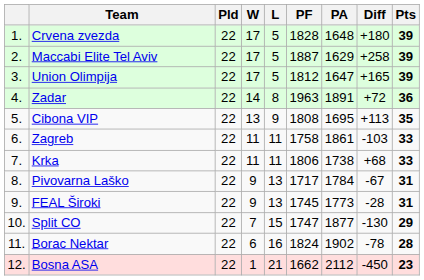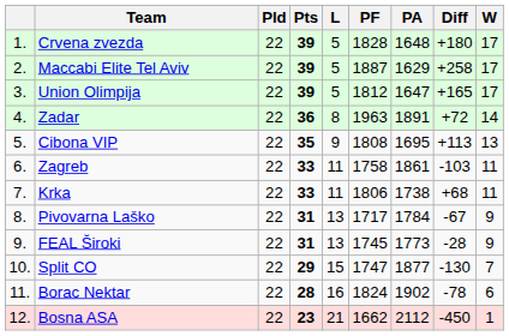 <table class="wikitable sortable" style="text-align:center">
 <tr>
 <th width=15></th>
 <th width=220>Team</th>
 <th width=20>Pld</th>
-<th width=20>W</th>
+<th width=20>Pts</th>
 <th width=20>L</th>
 <th width=20>PF</th>
 <th width=20>PA</th>
 <th width=30>Diff</th>
-<th width=20>Pts</th>
+<th width=20>W</th>
 </tr>
 <tr bgcolor="#ddffdd">
 <td>1.</td>
 <td align=left><a href='#'>Crvena zvezda</a></td>
 <td>22</td>
-<td>17</td>
+<td><strong>39</strong></td>
 <td>5</td>
 <td>1828</td>
 <td>1648</td>
 <td>+180</td>
-<td><strong>39</strong></td>
+<td>17</td>
 </tr>
 <tr bgcolor="#ddffdd">
 <td>2.</td>
 <td align=left><a href='#'>Maccabi Elite Tel Aviv</a></td>
 <td>22</td>
-<td>17</td>
+<td><strong>39</strong></td>
 <td>5</td>
 <td>1887</td>
 <td>1629</td>
 <td>+258</td>
-<td><strong>39</strong></td>
+<td>17</td>
 </tr>
 <tr bgcolor="#ddffdd">
 <td>3.</td>
 <td align=left><a href='#'>Union Olimpija</a></td>
 <td>22</td>
-<td>17</td>
+<td><strong>39</strong></td>
 <td>5</td>
 <td>1812</td>
 <td>1647</td>
 <td>+165</td>
-<td><strong>39</strong></td>
+<td>17</td>
 </tr>
 <tr bgcolor="#ddffdd">
 <td>4.</td>
 <td align=left><a href='#'>Zadar</a></td>
 <td>22</td>
-<td>14</td>
+<td><strong>36</strong></td>
 <td>8</td>
 <td>1963</td>
 <td>1891</td>
 <td>+72</td>
-<td><strong>36</strong></td>
+<td>14</td>
 </tr>
 <tr>
 <td>5.</td>
 <td align=left><a href='#'>Cibona VIP</a></td>
 <td>22</td>
-<td>13</td>
+<td><strong>35</strong></td>
 <td>9</td>
 <td>1808</td>
 <td>1695</td>
 <td>+113</td>
-<td><strong>35</strong></td>
+<td>13</td>
 </tr>
 <tr>
 <td>6.</td>
 <td align=left><a href='#'>Zagreb</a></td>
 <td>22</td>
-<td>11</td>
+<td><strong>33</strong></td>
 <td>11</td>
 <td>1758</td>
 <td>1861</td>
 <td>-103</td>
-<td><strong>33</strong></td>
+<td>11</td>
 </tr>
 <tr>
 <td>7.</td>
 <td align=left><a href='#'>Krka</a></td>
 <td>22</td>
-<td>11</td>
+<td><strong>33</strong></td>
 <td>11</td>
 <td>1806</td>
 <td>1738</td>
 <td>+68</td>
-<td><strong>33</strong></td>
+<td>11</td>
 </tr>
 <tr>
 <td>8.</td>
 <td align=left><a href='#'>Pivovarna Laško</a></td>
 <td>22</td>
-<td>9</td>
+<td><strong>31</strong></td>
 <td>13</td>
 <td>1717</td>
 <td>1784</td>
 <td>-67</td>
-<td><strong>31</strong></td>
+<td>9</td>
 </tr>
 <tr>
 <td>9.</td>
 <td align=left><a href='#'>FEAL Široki</a></td>
 <td>22</td>
-<td>9</td>
+<td><strong>31</strong></td>
 <td>13</td>
 <td>1745</td>
 <td>1773</td>
 <td>-28</td>
-<td><strong>31</strong></td>
+<td>9</td>
 </tr>
 <tr>
 <td>10.</td>
 <td align=left><a href='#'>Split CO</a></td>
 <td>22</td>
-<td>7</td>
+<td><strong>29</strong></td>
 <td>15</td>
 <td>1747</td>
 <td>1877</td>
 <td>-130</td>
-<td><strong>29</strong></td>
+<td>7</td>
 </tr>
 <tr>
 <td>11.</td>
 <td align=left><a href='#'>Borac Nektar</a></td>
 <td>22</td>
-<td>6</td>
+<td><strong>28</strong></td>
 <td>16</td>
 <td>1824</td>
 <td>1902</td>
 <td>-78</td>
-<td><strong>28</strong></td>
+<td>6</td>
 </tr>
 <tr bgcolor="#ffdddd">
 <td>12.</td>
 <td align=left><a href='#'>Bosna ASA</a></td>
 <td>22</td>
-<td>1</td>
+<td><strong>23</strong></td>
 <td>21</td>
 <td>1662</td>
 <td>2112</td>
 <td>-450</td>
-<td><strong>23</strong></td>
+<td>1</td>
 </tr>
 </table>
